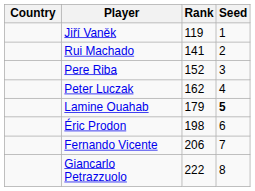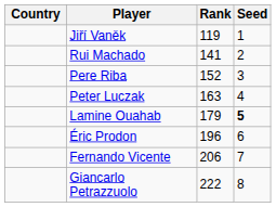 <table class="sortable wikitable">
 <tr>
 <th width="70">Country</th>
 <th width="155">Player</th>
 <th>Rank</th>
 <th>Seed</th>
 </tr>
 <tr>
 <td></td>
 <td><a href='#'>Jiří Vaněk</a></td>
 <td>119</td>
 <td>1</td>
 </tr>
 <tr>
 <td></td>
 <td><a href='#'>Rui Machado</a></td>
 <td>141</td>
 <td>2</td>
 </tr>
 <tr>
 <td></td>
 <td><a href='#'>Pere Riba</a></td>
 <td>152</td>
 <td>3</td>
 </tr>
 <tr>
 <td></td>
 <td><a href='#'>Peter Luczak</a></td>
-<td>162</td>
+<td>163</td>
 <td>4</td>
 </tr>
 <tr>
 <td></td>
 <td><a href='#'>Lamine Ouahab</a></td>
 <td>179</td>
 <td><strong>5</strong></td>
 </tr>
 <tr>
 <td></td>
 <td><a href='#'>Éric Prodon</a></td>
-<td>198</td>
+<td>196</td>
 <td>6</td>
 </tr>
 <tr>
 <td></td>
 <td><a href='#'>Fernando Vicente</a></td>
 <td>206</td>
 <td>7</td>
 </tr>
 <tr>
 <td></td>
 <td><a href='#'>Giancarlo Petrazzuolo</a></td>
 <td>222</td>
 <td>8</td>
 </tr>
 </table>
